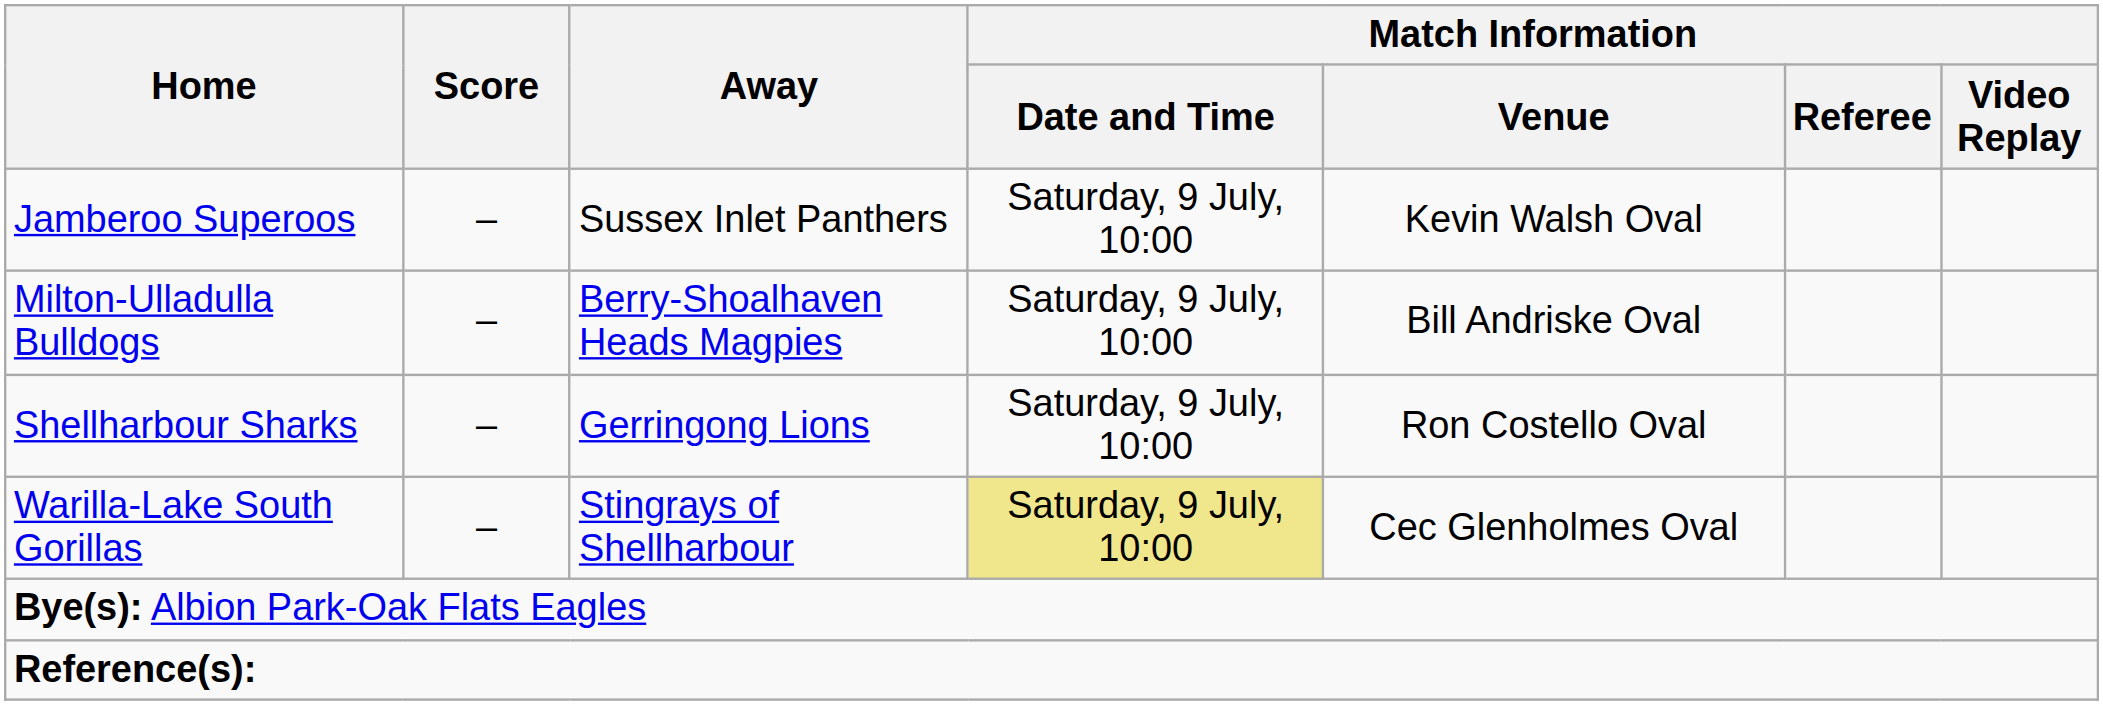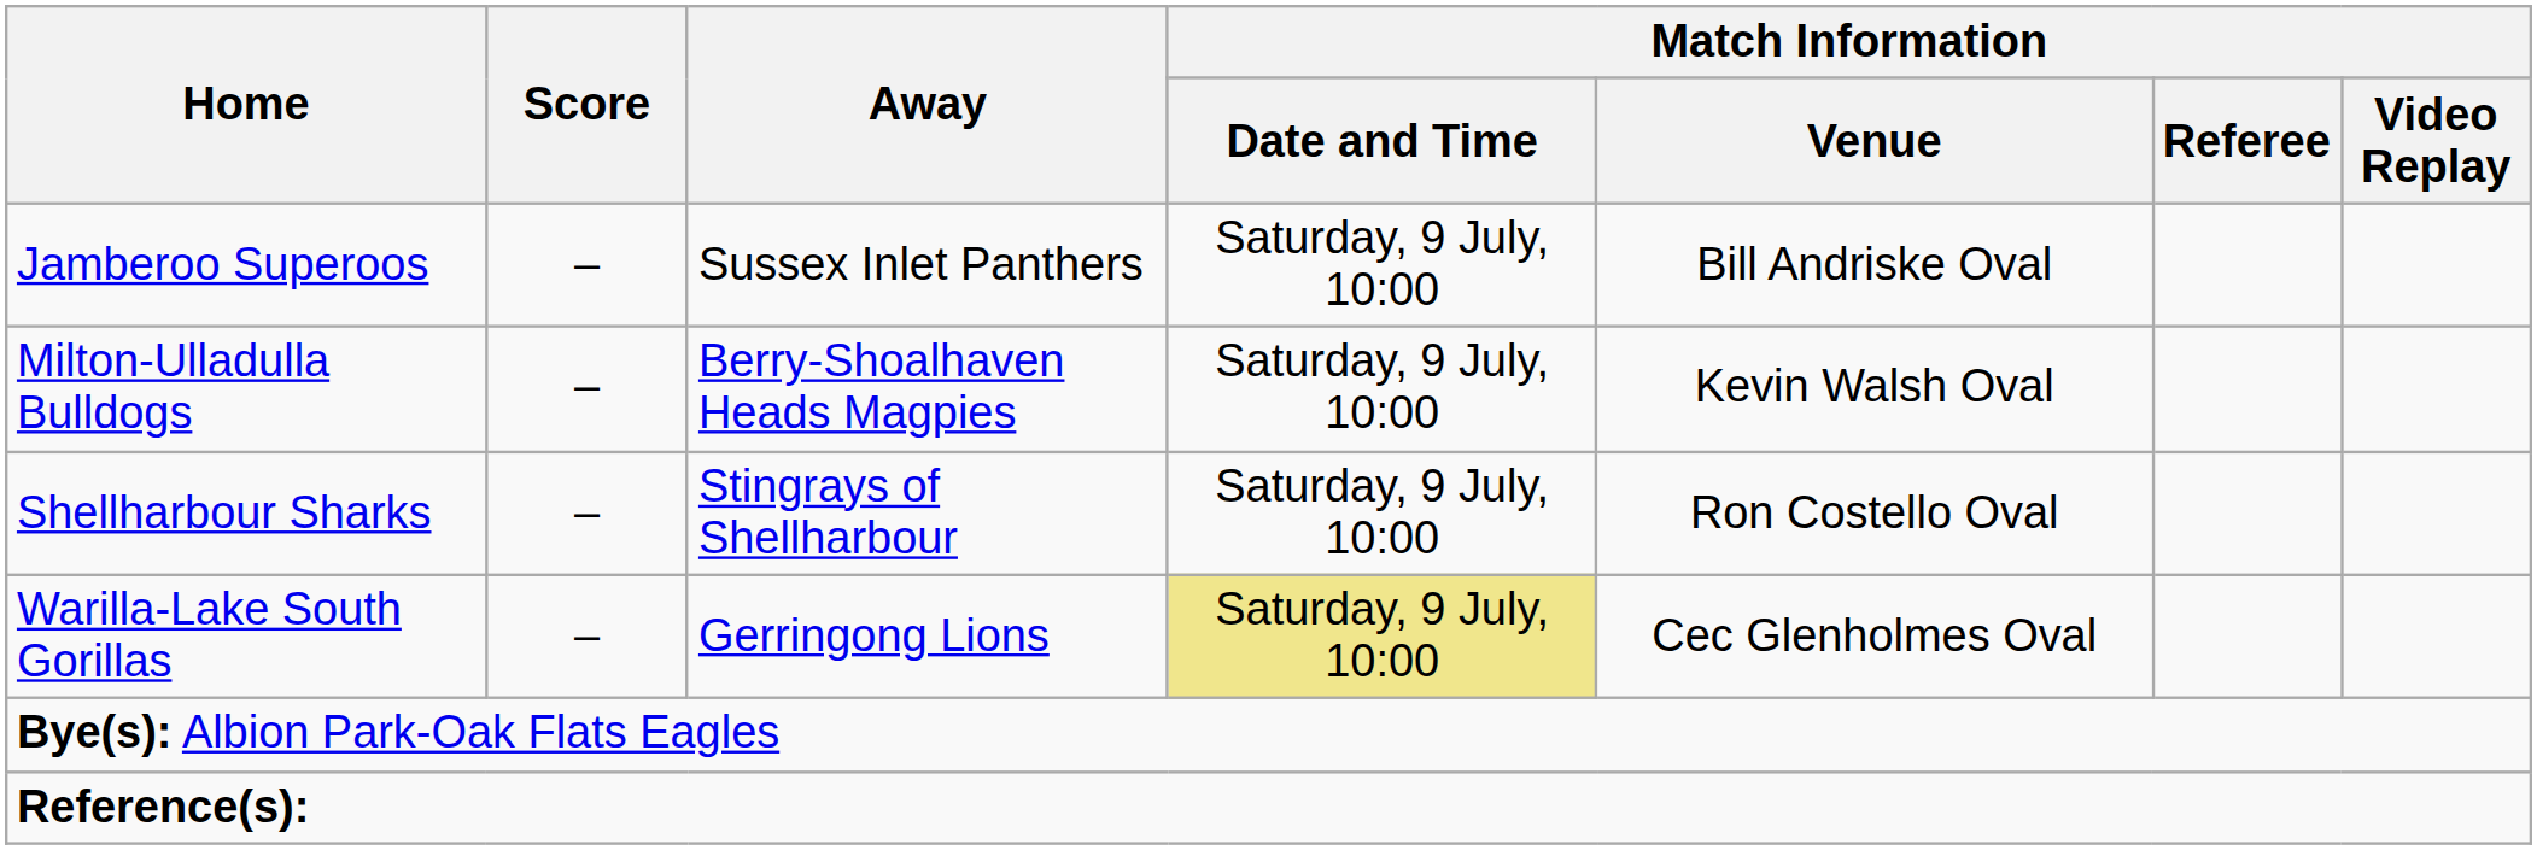 <table class="wikitable" width="100% text-align:center;">
 <tr>
 <th rowspan="2" width="19%">Home</th>
 <th rowspan="2" width="8%">Score</th>
 <th rowspan="2" width="19%">Away</th>
 <th colspan="4">Match Information</th>
 </tr>
 <tr bgcolor="#CCCCCC">
 <th width="17%">Date and Time</th>
 <th width="22%">Venue</th>
 <th>Referee</th>
 <th>Video Replay</th>
 </tr>
 <tr>
 <td> <a href='#'>Jamberoo Superoos</a></td>
 <td style="text-align:center;">–</td>
 <td> Sussex Inlet Panthers</td>
 <td style="text-align:center;">Saturday, 9 July, 10:00</td>
-<td style="text-align:center;">Kevin Walsh Oval</td>
+<td style="text-align:center;">Bill Andriske Oval</td>
 <td style="text-align:center;"></td>
 <td style="text-align:center;"></td>
 </tr>
 <tr>
 <td> <a href='#'>Milton-Ulladulla Bulldogs</a></td>
 <td style="text-align:center;">–</td>
 <td> <a href='#'>Berry-Shoalhaven Heads Magpies</a></td>
 <td style="text-align:center;">Saturday, 9 July, 10:00</td>
-<td style="text-align:center;">Bill Andriske Oval</td>
+<td style="text-align:center;">Kevin Walsh Oval</td>
 <td style="text-align:center;"></td>
 <td style="text-align:center;"></td>
 </tr>
 <tr>
 <td> <a href='#'>Shellharbour Sharks</a></td>
 <td style="text-align:center;">–</td>
-<td> <a href='#'>Gerringong Lions</a></td>
+<td> <a href='#'>Stingrays of Shellharbour</a></td>
 <td style="text-align:center;">Saturday, 9 July, 10:00</td>
 <td style="text-align:center;">Ron Costello Oval</td>
 <td style="text-align:center;"></td>
 <td style="text-align:center;"></td>
 </tr>
 <tr>
 <td> <a href='#'>Warilla-Lake South Gorillas</a></td>
 <td style="text-align:center;">–</td>
-<td> <a href='#'>Stingrays of Shellharbour</a></td>
+<td> <a href='#'>Gerringong Lions</a></td>
 <td style="background: khaki; text-align:center;">Saturday, 9 July, 10:00</td>
 <td style="text-align:center;">Cec Glenholmes Oval</td>
 <td style="text-align:center;"></td>
 <td style="text-align:center;"></td>
 </tr>
 <tr>
 <td colspan="7"><strong>Bye(s):</strong>  <a href='#'>Albion Park-Oak Flats Eagles</a></td>
 </tr>
 <tr>
 <td colspan="7"><strong>Reference(s):</strong></td>
 </tr>
 </table>
